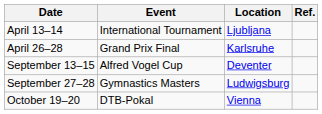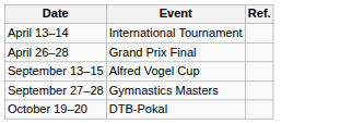 <table class="wikitable sortable">
 <tr>
 <th>Date</th>
 <th>Event</th>
-<th>Location</th>
 <th>Ref.</th>
 </tr>
 <tr>
 <td>April 13–14</td>
 <td>International Tournament</td>
-<td> <a href='#'>Ljubljana</a></td>
 <td></td>
 </tr>
 <tr>
 <td>April 26–28</td>
 <td>Grand Prix Final</td>
-<td> <a href='#'>Karlsruhe</a></td>
 <td></td>
 </tr>
 <tr>
 <td>September 13–15</td>
 <td>Alfred Vogel Cup</td>
-<td> <a href='#'>Deventer</a></td>
 <td></td>
 </tr>
 <tr>
 <td>September 27–28</td>
 <td>Gymnastics Masters</td>
-<td> <a href='#'>Ludwigsburg</a></td>
 <td></td>
 </tr>
 <tr>
 <td>October 19–20</td>
 <td>DTB-Pokal</td>
-<td> <a href='#'>Vienna</a></td>
 <td></td>
 </tr>
 </table>
